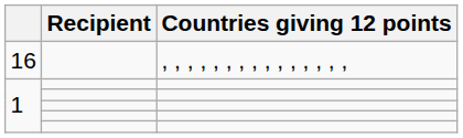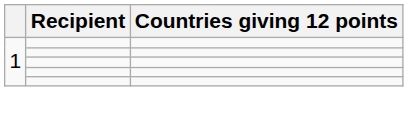 <table class="wikitable plainrowheaders">
 <tr>
 <th scope="col"></th>
 <th scope="col">Recipient</th>
 <th scope="col">Countries giving 12 points</th>
-</tr>
-<tr>
-<td>16</td>
-<td></td>
-<td>, , , , , , , , <strong></strong>, , , <strong></strong>, <strong></strong>, , , </td>
 </tr>
 <tr>
 <td rowspan="5">1</td>
 <td></td>
 <td></td>
 </tr>
 <tr>
 <td></td>
 <td></td>
 </tr>
 <tr>
 <td></td>
 <td></td>
 </tr>
 <tr>
 <td></td>
 <td></td>
 </tr>
 <tr>
 <td></td>
 <td><strong></strong></td>
 </tr>
 </table>
